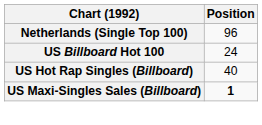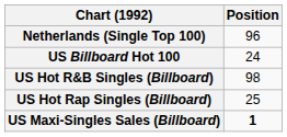 <table class="wikitable sortable plainrowheaders" style="text-align:center">
 <tr>
 <th>Chart (1992)</th>
 <th>Position</th>
 </tr>
 <tr>
 <th scope="row">Netherlands (Single Top 100)</th>
 <td>96</td>
 </tr>
 <tr>
 <th scope="row">US <em>Billboard</em> Hot 100</th>
 <td>24</td>
 </tr>
 <tr>
+<th scope="row">US Hot R&B Singles (<em>Billboard</em>)</th>
+<td>98</td>
+</tr>
+<tr>
 <th scope="row">US Hot Rap Singles (<em>Billboard</em>)</th>
-<td>40</td>
+<td>25</td>
 </tr>
 <tr>
 <th scope="row">US Maxi-Singles Sales (<em>Billboard</em>)</th>
 <td><strong>1</strong></td>
 </tr>
 </table>
